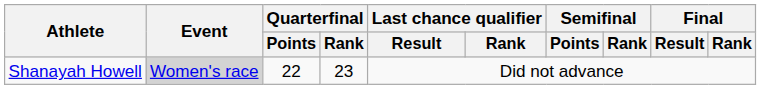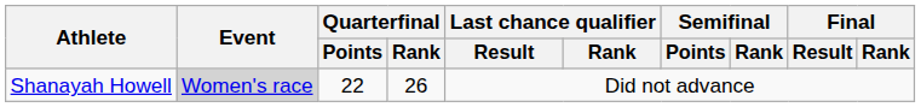 <table class="wikitable" style="font-size:90%;">
 <tr>
 <th rowspan=2>Athlete</th>
 <th rowspan=2>Event</th>
 <th colspan=2>Quarterfinal</th>
 <th colspan=2>Last chance qualifier</th>
 <th colspan=2>Semifinal</th>
 <th colspan=2>Final</th>
 </tr>
 <tr style="font-size:95%">
 <th>Points</th>
 <th>Rank</th>
 <th>Result</th>
 <th>Rank</th>
 <th>Points</th>
 <th>Rank</th>
 <th>Result</th>
 <th>Rank</th>
 </tr>
 <tr align=center>
 <td align=left><a href='#'>Shanayah Howell</a></td>
 <td align=left style="background: lightgrey;"><a href='#'>Women's race</a></td>
 <td>22</td>
-<td>23</td>
+<td>26</td>
 <td colspan=6>Did not advance</td>
 </tr>
 </table>
